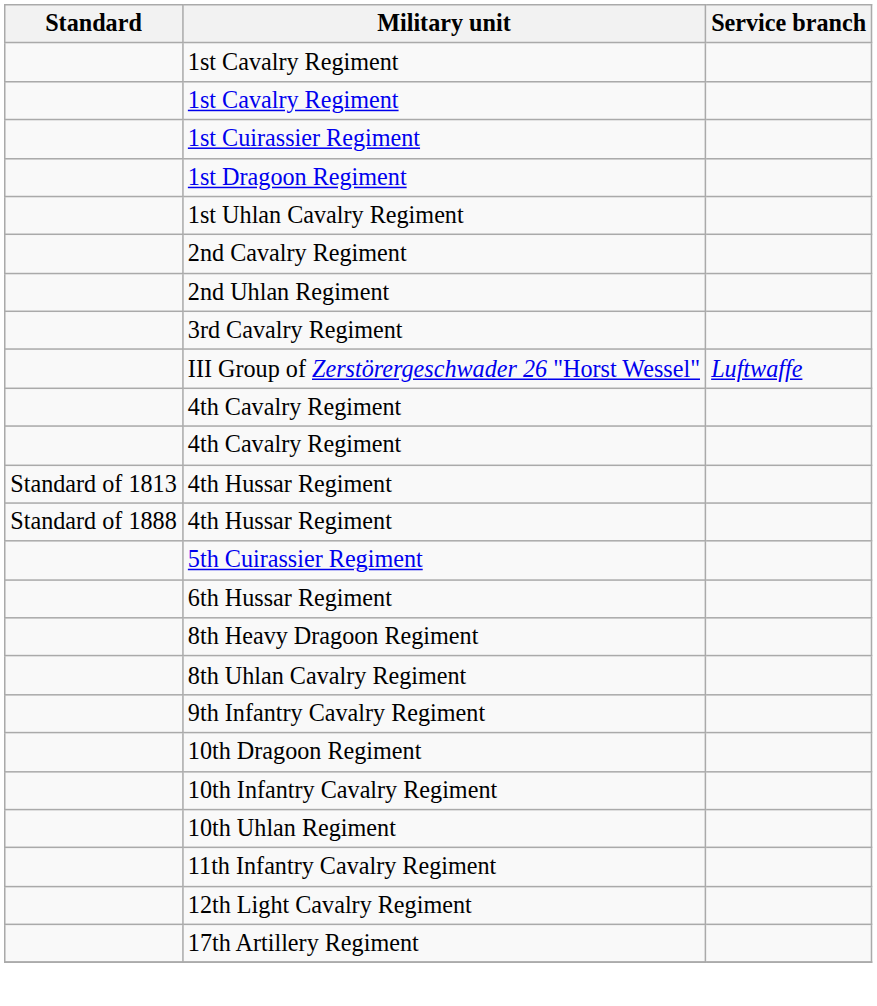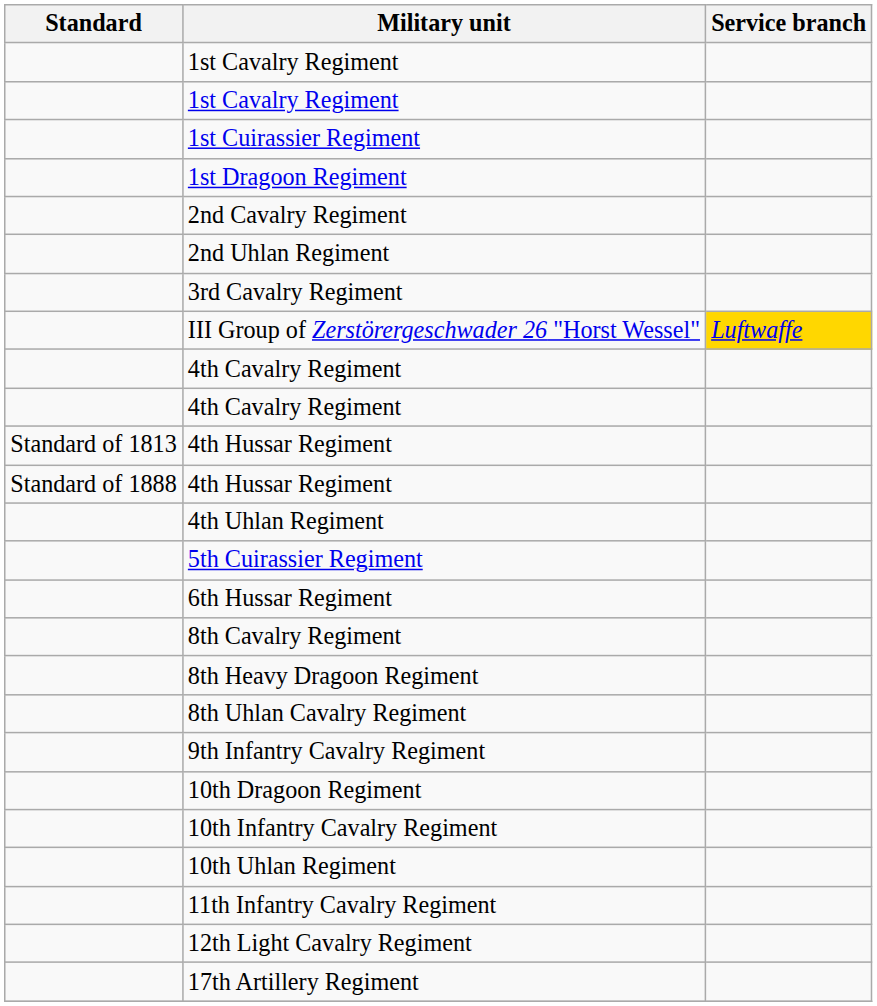 <table class="wikitable sortable">
 <tr>
 <th>Standard</th>
 <th>Military unit</th>
 <th>Service branch</th>
 </tr>
 <tr>
 <td></td>
 <td>1st Cavalry Regiment</td>
 <td></td>
 </tr>
 <tr>
 <td></td>
 <td><a href='#'>1st Cavalry Regiment</a></td>
 <td></td>
 </tr>
 <tr>
 <td></td>
 <td><a href='#'>1st Cuirassier Regiment</a></td>
 <td></td>
 </tr>
 <tr>
 <td></td>
 <td><a href='#'>1st Dragoon Regiment</a></td>
 <td></td>
 </tr>
 <tr>
 <td></td>
-<td>1st Uhlan Cavalry Regiment</td>
-<td></td>
-</tr>
-<tr>
-<td></td>
 <td>2nd Cavalry Regiment</td>
 <td></td>
 </tr>
 <tr>
 <td></td>
 <td>2nd Uhlan Regiment</td>
 <td></td>
 </tr>
 <tr>
 <td></td>
 <td>3rd Cavalry Regiment</td>
 <td></td>
 </tr>
 <tr>
 <td></td>
 <td>III Group of <a href='#'><em>Zerstörergeschwader 26</em> "Horst Wessel"</a></td>
-<td><em><a href='#'>Luftwaffe</a></em></td>
+<td style="background: gold;"><em><a href='#'>Luftwaffe</a></em></td>
 </tr>
 <tr>
 <td></td>
 <td>4th Cavalry Regiment</td>
 <td></td>
 </tr>
 <tr>
 <td></td>
 <td>4th Cavalry Regiment</td>
 <td></td>
 </tr>
 <tr>
 <td>Standard of 1813</td>
 <td>4th Hussar Regiment</td>
 <td></td>
 </tr>
 <tr>
 <td>Standard of 1888</td>
 <td>4th Hussar Regiment</td>
 <td></td>
 </tr>
 <tr>
 <td></td>
+<td>4th Uhlan Regiment</td>
+<td></td>
+</tr>
+<tr>
+<td></td>
 <td><a href='#'>5th Cuirassier Regiment</a></td>
 <td></td>
 </tr>
 <tr>
 <td></td>
 <td>6th Hussar Regiment</td>
+<td></td>
+</tr>
+<tr>
+<td></td>
+<td>8th Cavalry Regiment</td>
 <td></td>
 </tr>
 <tr>
 <td></td>
 <td>8th Heavy Dragoon Regiment</td>
 <td></td>
 </tr>
 <tr>
 <td></td>
 <td>8th Uhlan Cavalry Regiment</td>
 <td></td>
 </tr>
 <tr>
 <td></td>
 <td>9th Infantry Cavalry Regiment</td>
 <td></td>
 </tr>
 <tr>
 <td></td>
 <td>10th Dragoon Regiment</td>
 <td></td>
 </tr>
 <tr>
 <td></td>
 <td>10th Infantry Cavalry Regiment</td>
 <td></td>
 </tr>
 <tr>
 <td></td>
 <td>10th Uhlan Regiment</td>
 <td></td>
 </tr>
 <tr>
 <td></td>
 <td>11th Infantry Cavalry Regiment</td>
 <td></td>
 </tr>
 <tr>
 <td></td>
 <td>12th Light Cavalry Regiment</td>
 <td></td>
 </tr>
 <tr>
 <td></td>
 <td>17th Artillery Regiment</td>
 <td></td>
 </tr>
 <tr>
 </tr>
 </table>
